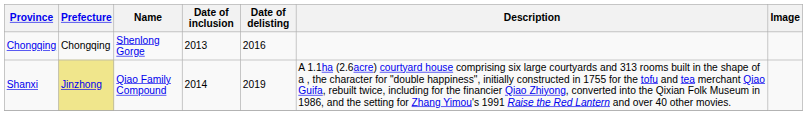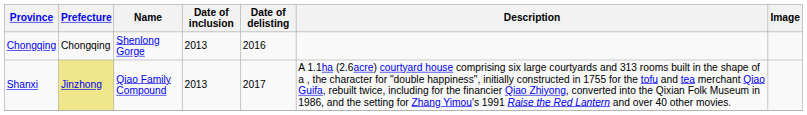 <table class="wikitable sortable" style="text-align:left;">
 <tr>
 <th scope="col"><a href='#'>Province</a></th>
 <th scope="col"><a href='#'>Prefecture</a></th>
 <th scope="col">Name</th>
 <th scope="col">Date of inclusion</th>
 <th scope="col">Date of delisting</th>
 <th scope="col">Description</th>
 <th scope="col">Image</th>
 </tr>
 <tr>
 <td><a href='#'>Chongqing</a></td>
 <td>Chongqing</td>
 <td><a href='#'>Shenlong Gorge</a></td>
 <td>2013</td>
 <td>2016</td>
 <td></td>
 <td></td>
 </tr>
 <tr>
 <td><a href='#'>Shanxi</a></td>
 <td style="background: khaki;"><a href='#'>Jinzhong</a></td>
 <td><a href='#'>Qiao Family Compound</a></td>
-<td>2014</td>
-<td>2019</td>
+<td>2013</td>
+<td>2017</td>
 <td>A 1.1<a href='#'>ha</a> (2.6<a href='#'>acre</a>) <a href='#'>courtyard house</a> comprising six large courtyards and 313 rooms built in the shape of a , the character for "double happiness", initially constructed in 1755 for the <a href='#'>tofu</a> and <a href='#'>tea</a> merchant <a href='#'>Qiao Guifa</a>, rebuilt twice, including for the financier <a href='#'>Qiao Zhiyong</a>, converted into the Qixian Folk Museum in 1986, and the setting for <a href='#'>Zhang Yimou</a>'s 1991 <em><a href='#'>Raise the Red Lantern</a></em> and over 40 other movies.</td>
 <td></td>
 </tr>
 <tr>
 </tr>
 </table>
